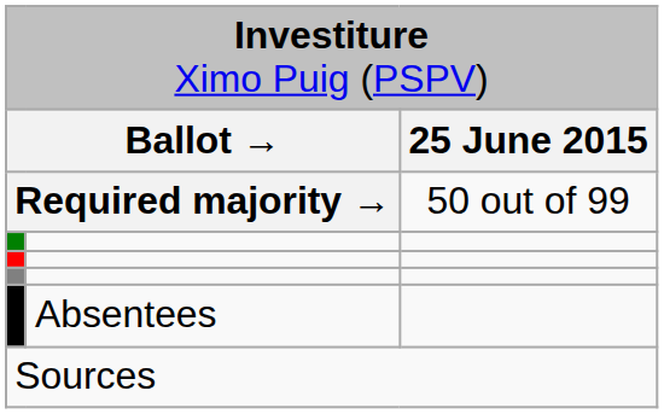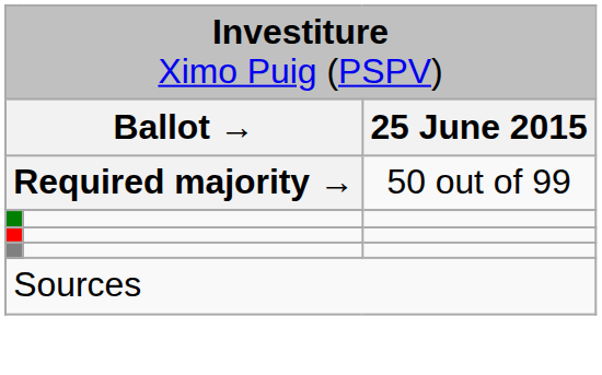 <table class="wikitable" style="text-align:center;">
 <tr>
 <td colspan="3" align="center" bgcolor="#C0C0C0"><strong>Investiture</strong><br><a href='#'>Ximo Puig</a> (<a href='#'>PSPV</a>)</td>
 </tr>
 <tr>
 <th colspan="2" width="150px">Ballot →</th>
 <th>25 June 2015</th>
 </tr>
 <tr>
 <th colspan="2">Required majority →</th>
 <td>50 out of 99 </td>
 </tr>
 <tr>
 <th width="1px" style="background:green;"></th>
 <td align="left"></td>
 <td></td>
 </tr>
 <tr>
 <th style="color:inherit;background:red;"></th>
 <td align="left"></td>
 <td></td>
 </tr>
 <tr>
 <th style="color:inherit;background:gray;"></th>
 <td align="left"></td>
 <td></td>
 </tr>
 <tr>
-<th style="color:inherit;background:black;"></th>
-<td align="left"><span>Absentees</span></td>
-<td></td>
-</tr>
-<tr>
 <td align="left" colspan="3">Sources</td>
 </tr>
 </table>
